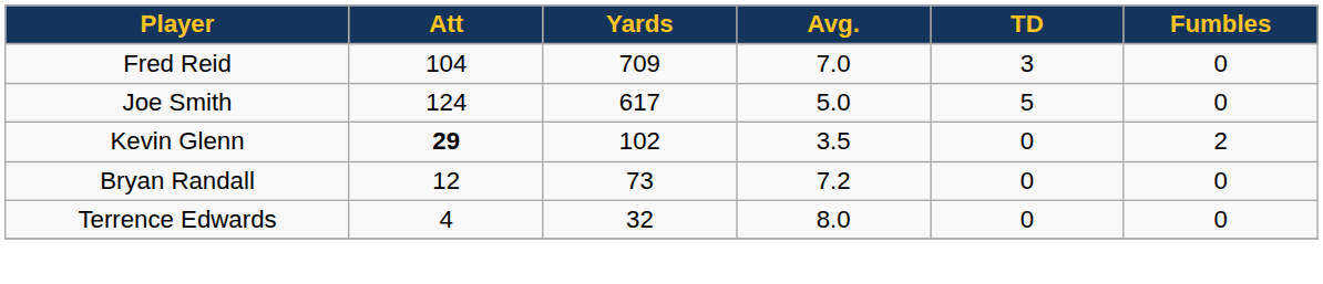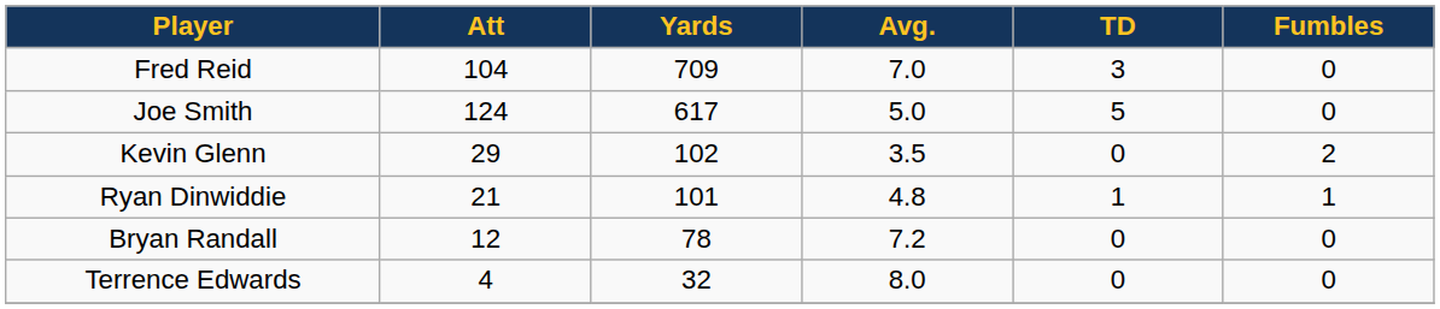 <table class="wikitable sortable sortable">
 <tr>
 <th style="background:#14345B;color:#ffc322;" width="16%">Player</th>
 <th style="background:#14345B;color:#ffc322;" width="9%">Att</th>
 <th style="background:#14345B;color:#ffc322;" width="9%">Yards</th>
 <th style="background:#14345B;color:#ffc322;" width="9%">Avg.</th>
 <th style="background:#14345B;color:#ffc322;" width="9%">TD</th>
 <th style="background:#14345B;color:#ffc322;" width="9%">Fumbles</th>
 </tr>
 <tr align="center">
 <td>Fred Reid</td>
 <td>104</td>
 <td>709</td>
 <td>7.0</td>
 <td>3</td>
 <td>0</td>
 </tr>
 <tr align="center">
 <td>Joe Smith</td>
 <td>124</td>
 <td>617</td>
 <td>5.0</td>
 <td>5</td>
 <td>0</td>
 </tr>
 <tr align="center">
 <td>Kevin Glenn</td>
-<td><strong>29</strong></td>
+<td>29</td>
 <td>102</td>
 <td>3.5</td>
 <td>0</td>
 <td>2</td>
 </tr>
 <tr align="center">
+<td>Ryan Dinwiddie</td>
+<td>21</td>
+<td>101</td>
+<td>4.8</td>
+<td>1</td>
+<td>1</td>
+</tr>
+<tr align="center">
 <td>Bryan Randall</td>
 <td>12</td>
-<td>73</td>
+<td>78</td>
 <td>7.2</td>
 <td>0</td>
 <td>0</td>
 </tr>
 <tr align="center">
 <td>Terrence Edwards</td>
 <td>4</td>
 <td>32</td>
 <td>8.0</td>
 <td>0</td>
 <td>0</td>
 </tr>
 <tr align="center">
 </tr>
 </table>
